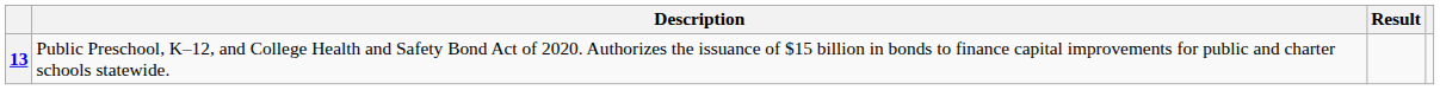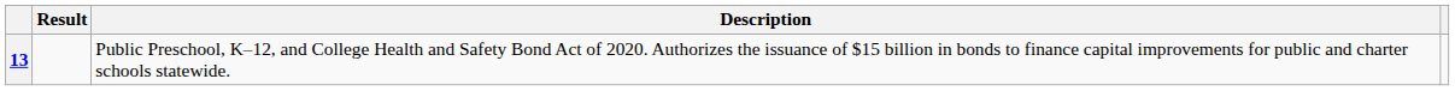 <table class="wikitable">
 <tr>
 <th scope="col"></th>
+<th scope="col">Result</th>
 <th scope="col">Description</th>
-<th scope="col">Result</th>
 <th scope="col"></th>
 </tr>
 <tr>
 <th scope="row"><a href='#'>13</a></th>
+<td></td>
 <td style="text-align: left;">Public Preschool, K–12, and College Health and Safety Bond Act of 2020. Authorizes the issuance of $15 billion in bonds to finance capital improvements for public and charter schools statewide.</td>
-<td></td>
 <td></td>
 </tr>
 </table>
